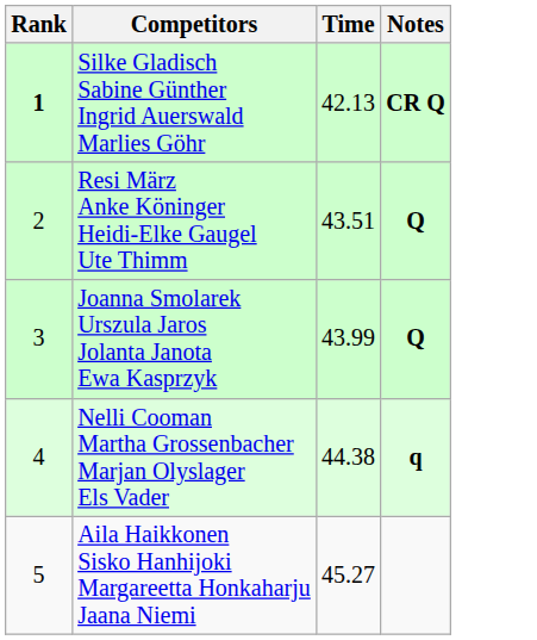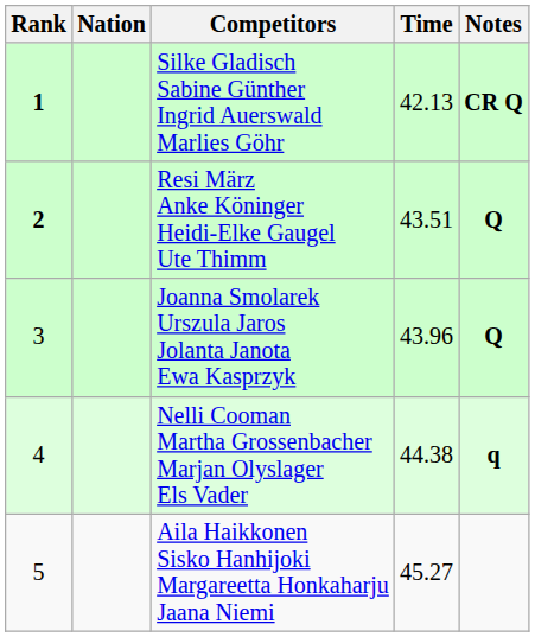 <table class="wikitable sortable" style="text-align:center">
 <tr>
 <th>Rank</th>
+<th>Nation</th>
 <th>Competitors</th>
 <th>Time</th>
 <th>Notes</th>
 </tr>
 <tr bgcolor=ccffcc>
 <td><strong>1</strong></td>
+<td align=left></td>
 <td align=left><a href='#'>Silke Gladisch</a><br><a href='#'>Sabine Günther</a><br><a href='#'>Ingrid Auerswald</a><br><a href='#'>Marlies Göhr</a></td>
 <td>42.13</td>
 <td><strong>CR Q</strong></td>
 </tr>
 <tr bgcolor=ccffcc>
-<td>2</td>
+<td><strong>2</strong></td>
+<td align=left></td>
 <td align=left><a href='#'>Resi März</a><br><a href='#'>Anke Köninger</a><br><a href='#'>Heidi-Elke Gaugel</a><br><a href='#'>Ute Thimm</a></td>
 <td>43.51</td>
 <td><strong>Q</strong></td>
 </tr>
 <tr bgcolor=ccffcc>
 <td>3</td>
+<td align=left></td>
 <td align=left><a href='#'>Joanna Smolarek</a><br><a href='#'>Urszula Jaros</a><br><a href='#'>Jolanta Janota</a><br><a href='#'>Ewa Kasprzyk</a></td>
-<td>43.99</td>
+<td>43.96</td>
 <td><strong>Q</strong></td>
 </tr>
 <tr bgcolor=ddffdd>
 <td>4</td>
+<td align=left></td>
 <td align=left><a href='#'>Nelli Cooman</a><br><a href='#'>Martha Grossenbacher</a><br><a href='#'>Marjan Olyslager</a><br><a href='#'>Els Vader</a></td>
 <td>44.38</td>
 <td><strong>q</strong></td>
 </tr>
 <tr>
 <td>5</td>
+<td align=left></td>
 <td align=left><a href='#'>Aila Haikkonen</a><br><a href='#'>Sisko Hanhijoki</a><br><a href='#'>Margareetta Honkaharju</a><br><a href='#'>Jaana Niemi</a></td>
 <td>45.27</td>
 <td></td>
 </tr>
 </table>
